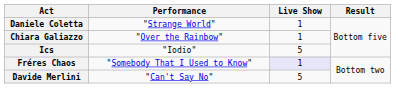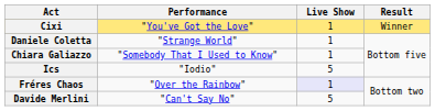 <table class="wikitable plainrowheaders" style="text-align:center;">
 <tr>
 <th scope="col" style="width:10em;">Act</th>
 <th scope="col" style="width:22em;">Performance</th>
 <th scope="col" style="width:7em;">Live Show</th>
 <th scope="col" style="width:7em;">Result</th>
+</tr>
+<tr style="background:#ffe87c;">
+<th scope="row">Cixi</th>
+<td>"<a href='#'>You've Got the Love</a>"</td>
+<td>1</td>
+<td>Winner</td>
 </tr>
 <tr>
 <th scope="row">Daniele Coletta</th>
 <td>"<a href='#'>Strange World</a>"</td>
 <td>1</td>
 <td rowspan="3">Bottom five</td>
 </tr>
 <tr>
 <th scope="row">Chiara Galiazzo</th>
-<td>"<a href='#'>Over the Rainbow</a>"</td>
+<td>"<a href='#'>Somebody That I Used to Know</a>"</td>
 <td>1</td>
 </tr>
 <tr>
 <th scope="row">Ics</th>
 <td>"Iodio"</td>
 <td>5</td>
 </tr>
 <tr>
 <th scope="row">Fréres Chaos</th>
-<td>"<a href='#'>Somebody That I Used to Know</a>"</td>
+<td>"<a href='#'>Over the Rainbow</a>"</td>
 <td style="background: lavender;">1</td>
 <td rowspan="2">Bottom two</td>
 </tr>
 <tr>
 <th scope="row">Davide Merlini</th>
 <td>"<a href='#'>Can't Say No</a>"</td>
 <td>5</td>
 </tr>
 </table>
